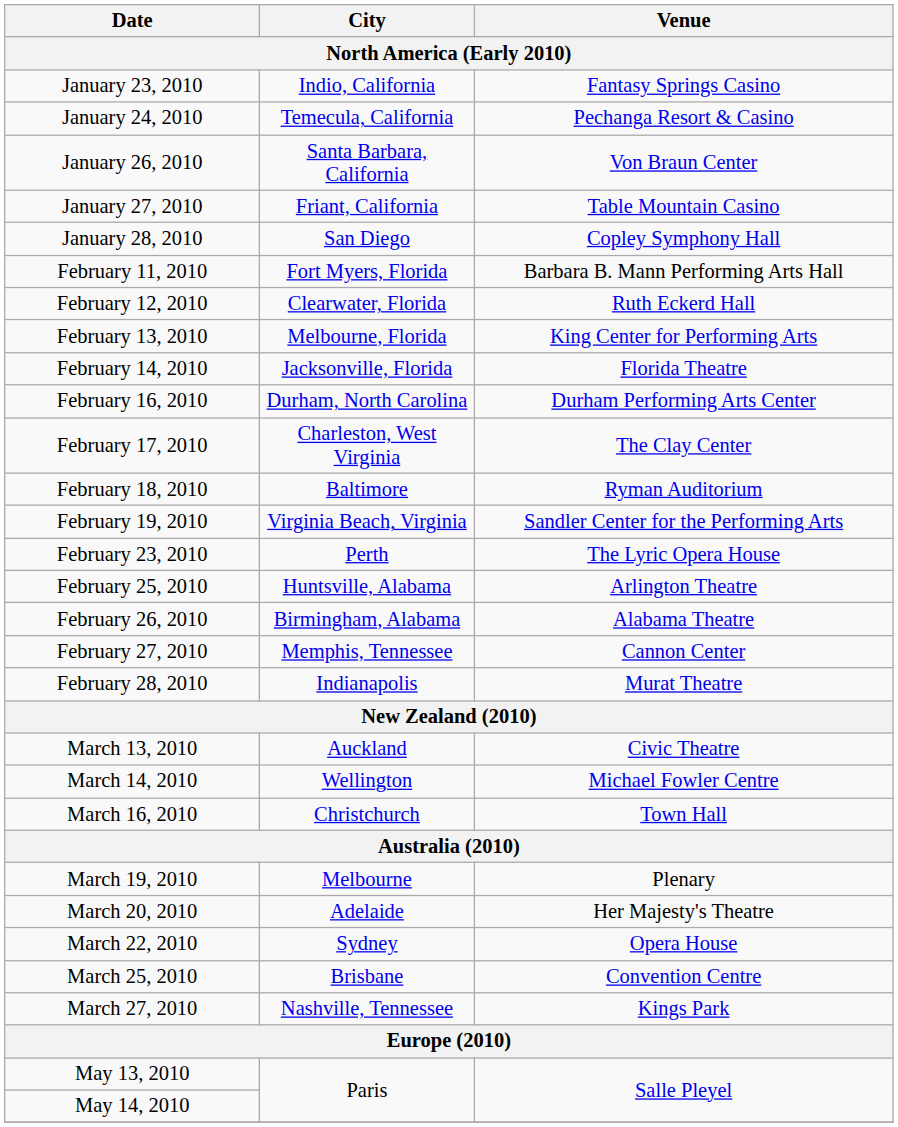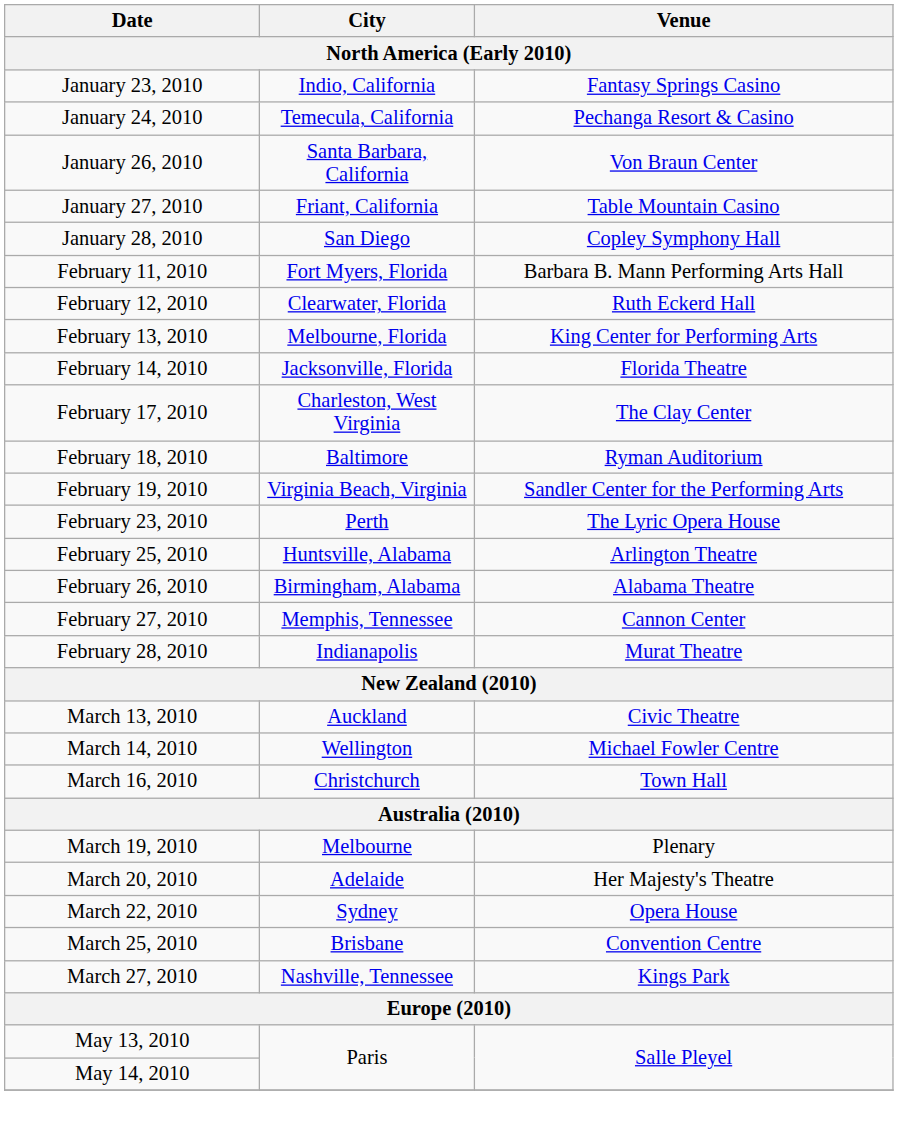 <table class="wikitable" style="text-align:center;">
 <tr>
 <th scope="col" style="width:12em;">Date</th>
 <th scope="col" style="width:10em;">City</th>
 <th scope="col" style="width:20em;">Venue</th>
 </tr>
 <tr>
 <th colspan="3"><strong>North America (Early 2010)</strong></th>
 </tr>
 <tr>
 <td>January 23, 2010</td>
 <td><a href='#'>Indio, California</a></td>
 <td><a href='#'>Fantasy Springs Casino</a></td>
 </tr>
 <tr>
 <td>January 24, 2010</td>
 <td><a href='#'>Temecula, California</a></td>
 <td><a href='#'>Pechanga Resort & Casino</a></td>
 </tr>
 <tr>
 <td>January 26, 2010</td>
 <td><a href='#'>Santa Barbara, California</a></td>
 <td><a href='#'>Von Braun Center</a></td>
 </tr>
 <tr>
 <td>January 27, 2010</td>
 <td><a href='#'>Friant, California</a></td>
 <td><a href='#'>Table Mountain Casino</a></td>
 </tr>
 <tr>
 <td>January 28, 2010</td>
 <td><a href='#'>San Diego</a></td>
 <td><a href='#'>Copley Symphony Hall</a></td>
 </tr>
 <tr>
 <td>February 11, 2010</td>
 <td><a href='#'>Fort Myers, Florida</a></td>
 <td>Barbara B. Mann Performing Arts Hall</td>
 </tr>
 <tr>
 <td>February 12, 2010</td>
 <td><a href='#'>Clearwater, Florida</a></td>
 <td><a href='#'>Ruth Eckerd Hall</a></td>
 </tr>
 <tr>
 <td>February 13, 2010</td>
 <td><a href='#'>Melbourne, Florida</a></td>
 <td><a href='#'>King Center for Performing Arts</a></td>
 </tr>
 <tr>
 <td>February 14, 2010</td>
 <td><a href='#'>Jacksonville, Florida</a></td>
 <td><a href='#'>Florida Theatre</a></td>
-</tr>
-<tr>
-<td>February 16, 2010</td>
-<td><a href='#'>Durham, North Carolina</a></td>
-<td><a href='#'>Durham Performing Arts Center</a></td>
 </tr>
 <tr>
 <td>February 17, 2010</td>
 <td><a href='#'>Charleston, West Virginia</a></td>
 <td><a href='#'>The Clay Center</a></td>
 </tr>
 <tr>
 <td>February 18, 2010</td>
 <td><a href='#'>Baltimore</a></td>
 <td><a href='#'>Ryman Auditorium</a></td>
 </tr>
 <tr>
 <td>February 19, 2010</td>
 <td><a href='#'>Virginia Beach, Virginia</a></td>
 <td><a href='#'>Sandler Center for the Performing Arts</a></td>
 </tr>
 <tr>
 <td>February 23, 2010</td>
 <td><a href='#'>Perth</a></td>
 <td><a href='#'>The Lyric Opera House</a></td>
 </tr>
 <tr>
 <td>February 25, 2010</td>
 <td><a href='#'>Huntsville, Alabama</a></td>
 <td><a href='#'>Arlington Theatre</a></td>
 </tr>
 <tr>
 <td>February 26, 2010</td>
 <td><a href='#'>Birmingham, Alabama</a></td>
 <td><a href='#'>Alabama Theatre</a></td>
 </tr>
 <tr>
 <td>February 27, 2010</td>
 <td><a href='#'>Memphis, Tennessee</a></td>
 <td><a href='#'>Cannon Center</a></td>
 </tr>
 <tr>
 <td>February 28, 2010</td>
 <td><a href='#'>Indianapolis</a></td>
 <td><a href='#'>Murat Theatre</a></td>
 </tr>
 <tr>
 <th colspan="3"><strong>New Zealand (2010)</strong></th>
 </tr>
 <tr>
 <td>March 13, 2010</td>
 <td><a href='#'>Auckland</a></td>
 <td><a href='#'>Civic Theatre</a></td>
 </tr>
 <tr>
 <td>March 14, 2010</td>
 <td><a href='#'>Wellington</a></td>
 <td><a href='#'>Michael Fowler Centre</a></td>
 </tr>
 <tr>
 <td>March 16, 2010</td>
 <td><a href='#'>Christchurch</a></td>
 <td><a href='#'>Town Hall</a></td>
 </tr>
 <tr>
 <th colspan="3"><strong>Australia (2010)</strong></th>
 </tr>
 <tr>
 <td>March 19, 2010</td>
 <td><a href='#'>Melbourne</a></td>
 <td>Plenary</td>
 </tr>
 <tr>
 <td>March 20, 2010</td>
 <td><a href='#'>Adelaide</a></td>
 <td>Her Majesty's Theatre</td>
 </tr>
 <tr>
 <td>March 22, 2010</td>
 <td><a href='#'>Sydney</a></td>
 <td><a href='#'>Opera House</a></td>
 </tr>
 <tr>
 <td>March 25, 2010</td>
 <td><a href='#'>Brisbane</a></td>
 <td><a href='#'>Convention Centre</a></td>
 </tr>
 <tr>
 <td>March 27, 2010</td>
 <td><a href='#'>Nashville, Tennessee</a></td>
 <td><a href='#'>Kings Park</a></td>
 </tr>
 <tr>
 <th colspan="3"><strong>Europe (2010)</strong></th>
 </tr>
 <tr>
 <td>May 13, 2010</td>
 <td rowspan="2">Paris</td>
 <td rowspan="2"><a href='#'>Salle Pleyel</a></td>
 </tr>
 <tr>
 <td>May 14, 2010</td>
 </tr>
 <tr>
 </tr>
 </table>
